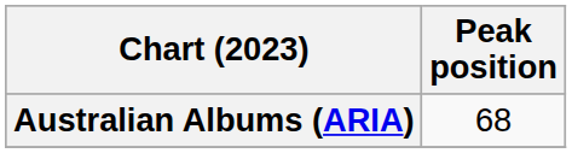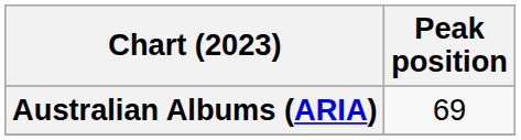 <table class="wikitable sortable plainrowheaders" style="text-align:center">
 <tr>
 <th scope="col">Chart (2023)</th>
 <th scope="col">Peak<br>position</th>
 </tr>
 <tr>
 <th scope="row">Australian Albums (<a href='#'>ARIA</a>)</th>
-<td>68</td>
+<td>69</td>
 </tr>
 <tr>
 </tr>
 <tr>
 </tr>
 <tr>
 </tr>
 <tr>
 </tr>
 <tr>
 </tr>
 <tr>
 </tr>
 <tr>
 </tr>
 <tr>
 </tr>
 </table>
